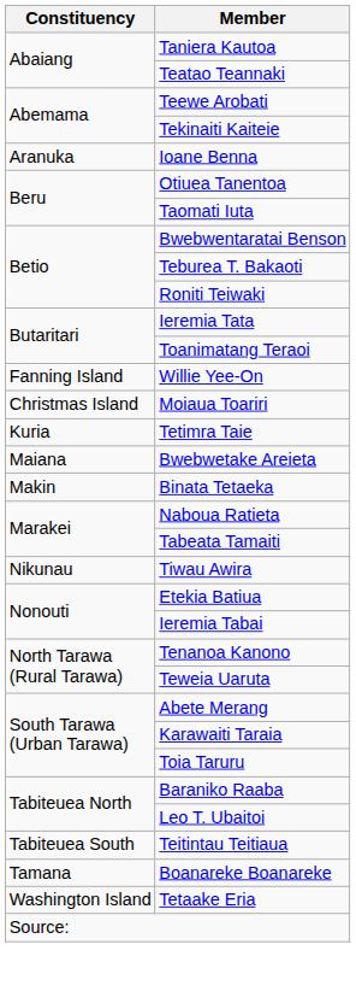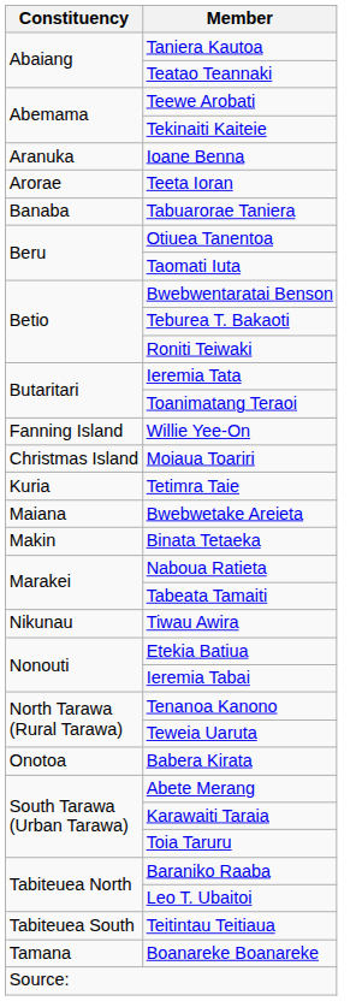 <table class=wikitable>
 <tr>
 <th>Constituency</th>
 <th>Member</th>
 </tr>
 <tr>
 <td rowspan=2>Abaiang</td>
 <td><a href='#'>Taniera Kautoa</a></td>
 </tr>
 <tr>
 <td><a href='#'>Teatao Teannaki</a></td>
 </tr>
 <tr>
 <td rowspan=2>Abemama</td>
 <td><a href='#'>Teewe Arobati</a></td>
 </tr>
 <tr>
 <td><a href='#'>Tekinaiti Kaiteie</a></td>
 </tr>
 <tr>
 <td>Aranuka</td>
 <td><a href='#'>Ioane Benna</a></td>
+</tr>
+<tr>
+<td>Arorae</td>
+<td><a href='#'>Teeta Ioran</a></td>
+</tr>
+<tr>
+<td>Banaba</td>
+<td><a href='#'>Tabuarorae Taniera</a></td>
 </tr>
 <tr>
 <td rowspan=2>Beru</td>
 <td><a href='#'>Otiuea Tanentoa</a></td>
 </tr>
 <tr>
 <td><a href='#'>Taomati Iuta</a></td>
 </tr>
 <tr>
 <td rowspan=3>Betio</td>
 <td><a href='#'>Bwebwentaratai Benson</a></td>
 </tr>
 <tr>
 <td><a href='#'>Teburea T. Bakaoti</a></td>
 </tr>
 <tr>
 <td><a href='#'>Roniti Teiwaki</a></td>
 </tr>
 <tr>
 <td rowspan=2>Butaritari</td>
 <td><a href='#'>Ieremia Tata</a></td>
 </tr>
 <tr>
 <td><a href='#'>Toanimatang Teraoi</a></td>
 </tr>
 <tr>
 <td>Fanning Island</td>
 <td><a href='#'>Willie Yee-On</a></td>
 </tr>
 <tr>
 <td>Christmas Island</td>
 <td><a href='#'>Moiaua Toariri</a></td>
 </tr>
 <tr>
 <td>Kuria</td>
 <td><a href='#'>Tetimra Taie</a></td>
 </tr>
 <tr>
 <td>Maiana</td>
 <td><a href='#'>Bwebwetake Areieta</a></td>
 </tr>
 <tr>
 <td>Makin</td>
 <td><a href='#'>Binata Tetaeka</a></td>
 </tr>
 <tr>
 <td rowspan=2>Marakei</td>
 <td><a href='#'>Naboua Ratieta</a></td>
 </tr>
 <tr>
 <td><a href='#'>Tabeata Tamaiti</a></td>
 </tr>
 <tr>
 <td>Nikunau</td>
 <td><a href='#'>Tiwau Awira</a></td>
 </tr>
 <tr>
 <td rowspan=2>Nonouti</td>
 <td><a href='#'>Etekia Batiua</a></td>
 </tr>
 <tr>
 <td><a href='#'>Ieremia Tabai</a></td>
 </tr>
 <tr>
 <td rowspan=2>North Tarawa<br>(Rural Tarawa)</td>
 <td><a href='#'>Tenanoa Kanono</a></td>
 </tr>
 <tr>
 <td><a href='#'>Teweia Uaruta</a></td>
 </tr>
 <tr>
+<td>Onotoa</td>
+<td><a href='#'>Babera Kirata</a></td>
+</tr>
+<tr>
 <td rowspan=3>South Tarawa<br>(Urban Tarawa)</td>
 <td><a href='#'>Abete Merang</a></td>
 </tr>
 <tr>
 <td><a href='#'>Karawaiti Taraia</a></td>
 </tr>
 <tr>
 <td><a href='#'>Toia Taruru</a></td>
 </tr>
 <tr>
 <td rowspan=2>Tabiteuea North</td>
 <td><a href='#'>Baraniko Raaba</a></td>
 </tr>
 <tr>
 <td><a href='#'>Leo T. Ubaitoi</a></td>
 </tr>
 <tr>
 <td>Tabiteuea South</td>
 <td><a href='#'>Teitintau Teitiaua</a></td>
 </tr>
 <tr>
 <td>Tamana</td>
 <td><a href='#'>Boanareke Boanareke</a></td>
 </tr>
 <tr>
-<td>Washington Island</td>
-<td><a href='#'>Tetaake Eria</a></td>
-</tr>
-<tr>
 <td colspan=2>Source: </td>
 </tr>
 </table>
